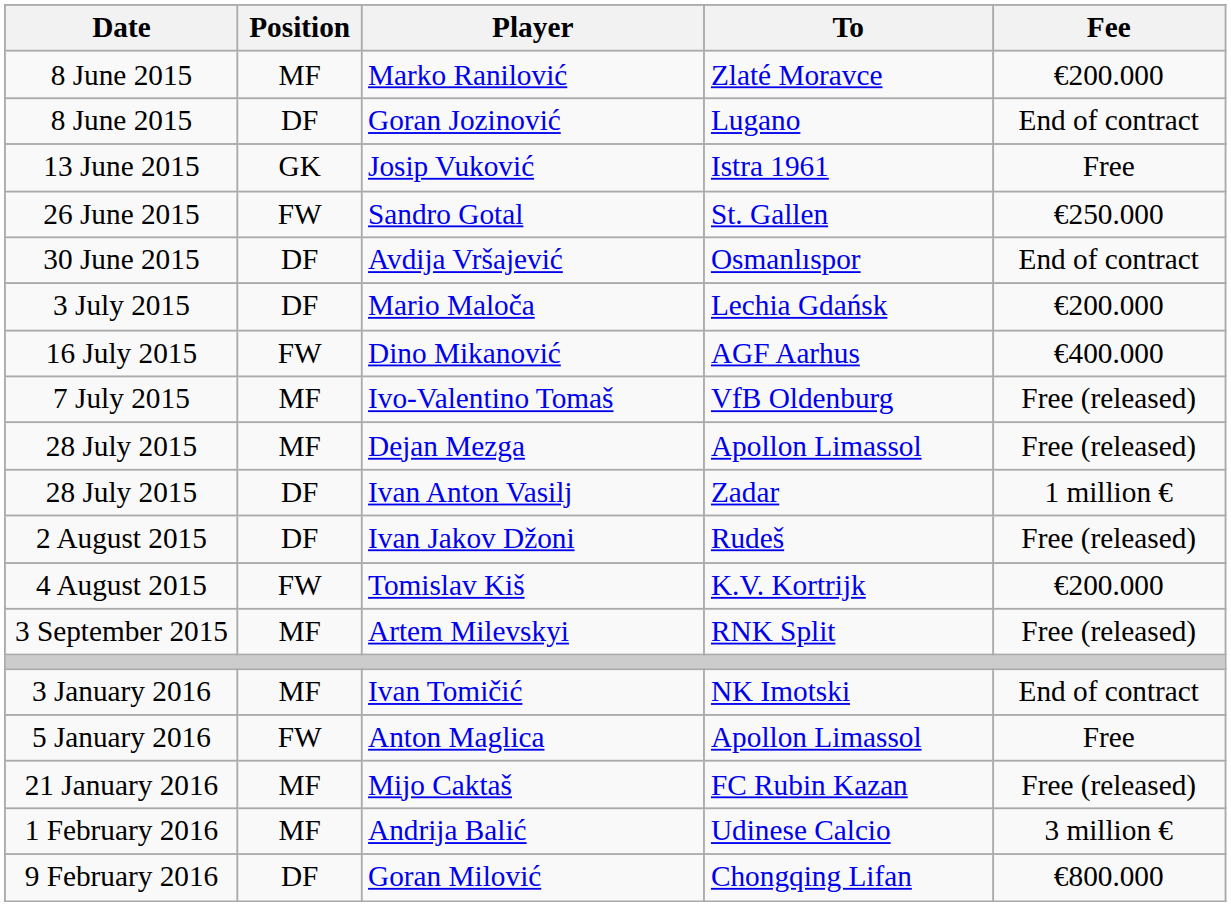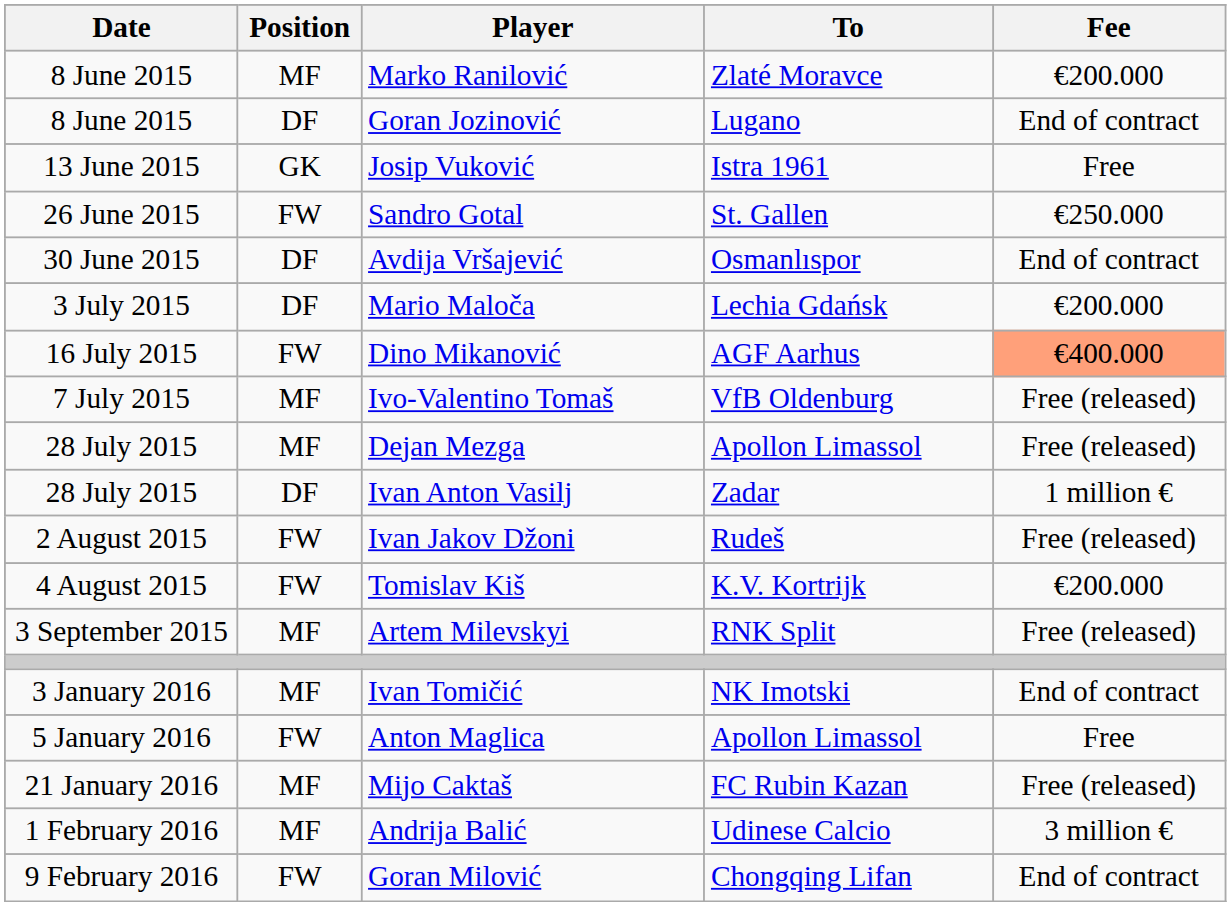 <table class="wikitable" style="text-align: center;">
 <tr>
 <th width=120>Date</th>
 <th width=60>Position</th>
 <th width=180>Player</th>
 <th width=150>To</th>
 <th width=120>Fee</th>
 </tr>
 <tr>
 <td>8 June 2015</td>
 <td>MF</td>
 <td style="text-align:left;"> <a href='#'>Marko Ranilović</a></td>
 <td style="text-align:left;"><a href='#'>Zlaté Moravce</a></td>
 <td>€200.000</td>
 </tr>
 <tr>
 <td>8 June 2015</td>
 <td>DF</td>
 <td style="text-align:left;"> <a href='#'>Goran Jozinović</a></td>
 <td style="text-align:left;"><a href='#'>Lugano</a></td>
 <td>End of contract</td>
 </tr>
 <tr>
 <td>13 June 2015</td>
 <td>GK</td>
 <td style="text-align:left;"> <a href='#'>Josip Vuković</a></td>
 <td style="text-align:left;"><a href='#'>Istra 1961</a></td>
 <td>Free</td>
 </tr>
 <tr>
 <td>26 June 2015</td>
 <td>FW</td>
 <td style="text-align:left;"> <a href='#'>Sandro Gotal</a></td>
 <td style="text-align:left;"><a href='#'>St. Gallen</a></td>
 <td>€250.000</td>
 </tr>
 <tr>
 <td>30 June 2015</td>
 <td>DF</td>
 <td style="text-align:left;"> <a href='#'>Avdija Vršajević</a></td>
 <td style="text-align:left;"><a href='#'>Osmanlıspor</a></td>
 <td>End of contract</td>
 </tr>
 <tr>
 <td>3 July 2015</td>
 <td>DF</td>
 <td style="text-align:left;"> <a href='#'>Mario Maloča</a></td>
 <td style="text-align:left;"><a href='#'>Lechia Gdańsk</a></td>
 <td>€200.000</td>
 </tr>
 <tr>
 <td>16 July 2015</td>
 <td>FW</td>
 <td style="text-align:left;"> <a href='#'>Dino Mikanović</a></td>
 <td style="text-align:left;"><a href='#'>AGF Aarhus</a></td>
-<td>€400.000</td>
+<td style="background: lightsalmon;">€400.000</td>
 </tr>
 <tr>
 <td>7 July 2015</td>
 <td>MF</td>
 <td style="text-align:left;"> <a href='#'>Ivo-Valentino Tomaš</a></td>
 <td style="text-align:left;"><a href='#'>VfB Oldenburg</a></td>
 <td>Free (released)</td>
 </tr>
 <tr>
 <td>28 July 2015</td>
 <td>MF</td>
 <td style="text-align:left;"> <a href='#'>Dejan Mezga</a></td>
 <td style="text-align:left;"><a href='#'>Apollon Limassol</a></td>
 <td>Free (released)</td>
 </tr>
 <tr>
 <td>28 July 2015</td>
 <td>DF</td>
 <td style="text-align:left;"> <a href='#'>Ivan Anton Vasilj</a></td>
 <td style="text-align:left;"><a href='#'>Zadar</a></td>
 <td>1 million €</td>
 </tr>
 <tr>
 <td>2 August 2015</td>
-<td>DF</td>
+<td>FW</td>
 <td style="text-align:left;"> <a href='#'>Ivan Jakov Džoni</a></td>
 <td style="text-align:left;"><a href='#'>Rudeš</a></td>
 <td>Free (released)</td>
 </tr>
 <tr>
 <td>4 August 2015</td>
 <td>FW</td>
 <td style="text-align:left;"> <a href='#'>Tomislav Kiš</a></td>
 <td style="text-align:left;"><a href='#'>K.V. Kortrijk</a></td>
 <td>€200.000</td>
 </tr>
 <tr>
 <td>3 September 2015</td>
 <td>MF</td>
 <td style="text-align:left;"> <a href='#'>Artem Milevskyi</a></td>
 <td style="text-align:left;"><a href='#'>RNK Split</a></td>
 <td>Free (released)</td>
 </tr>
 <tr style="color:#CCCCCC;background-color:#CCCCCC">
 <td colspan="6"></td>
 </tr>
 <tr>
 <td>3 January 2016</td>
 <td>MF</td>
 <td style="text-align:left;"> <a href='#'>Ivan Tomičić</a></td>
 <td style="text-align:left;"><a href='#'>NK Imotski</a></td>
 <td>End of contract</td>
 </tr>
 <tr>
 <td>5 January 2016</td>
 <td>FW</td>
 <td style="text-align:left;"> <a href='#'>Anton Maglica</a></td>
 <td style="text-align:left;"><a href='#'>Apollon Limassol</a></td>
 <td>Free</td>
 </tr>
 <tr>
 <td>21 January 2016</td>
 <td>MF</td>
 <td style="text-align:left;"> <a href='#'>Mijo Caktaš</a></td>
 <td style="text-align:left;"><a href='#'>FC Rubin Kazan</a></td>
 <td>Free (released)</td>
 </tr>
 <tr>
 <td>1 February 2016</td>
 <td>MF</td>
 <td style="text-align:left;"> <a href='#'>Andrija Balić</a></td>
 <td style="text-align:left;"><a href='#'>Udinese Calcio</a></td>
 <td>3 million €</td>
 </tr>
 <tr>
 <td>9 February 2016</td>
-<td>DF</td>
+<td>FW</td>
 <td style="text-align:left;"> <a href='#'>Goran Milović</a></td>
 <td style="text-align:left;"><a href='#'>Chongqing Lifan</a></td>
-<td>€800.000</td>
+<td>End of contract</td>
 </tr>
 <tr>
 </tr>
 </table>
